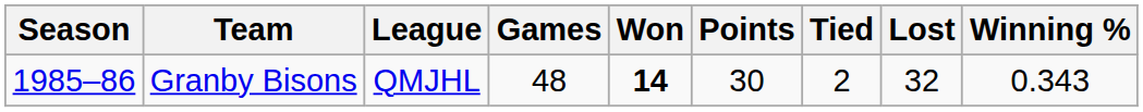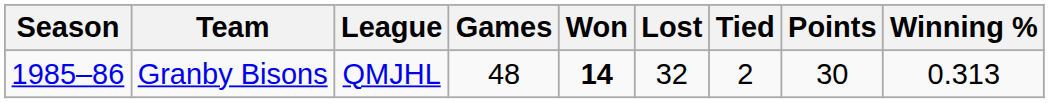 <table class="wikitable">
 <tr>
 <th>Season</th>
 <th>Team</th>
 <th>League</th>
 <th>Games</th>
 <th>Won</th>
+<th>Lost</th>
+<th>Tied</th>
 <th>Points</th>
-<th>Tied</th>
-<th>Lost</th>
 <th>Winning %</th>
 </tr>
 <tr align="center">
 <td><a href='#'>1985–86</a></td>
 <td><a href='#'>Granby Bisons</a></td>
 <td><a href='#'>QMJHL</a></td>
 <td>48</td>
 <td><strong>14</strong></td>
+<td>32</td>
+<td>2</td>
 <td>30</td>
-<td>2</td>
-<td>32</td>
-<td>0.343</td>
+<td>0.313</td>
 </tr>
 </table>
